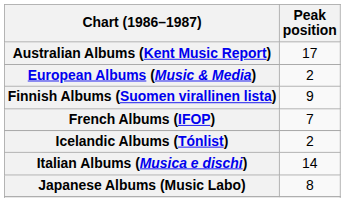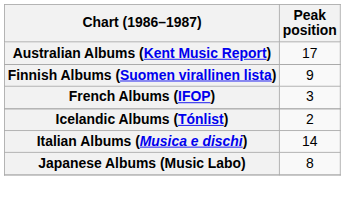 <table class="wikitable sortable plainrowheaders" style="text-align:center">
 <tr>
 <th scope="col">Chart (1986–1987)</th>
 <th scope="col">Peak<br>position</th>
 </tr>
 <tr>
 <th scope="row">Australian Albums (<a href='#'>Kent Music Report</a>)</th>
 <td>17</td>
 </tr>
 <tr>
 </tr>
 <tr>
 </tr>
 <tr>
 </tr>
 <tr>
-<th scope="row"><a href='#'>European Albums</a> (<em><a href='#'>Music & Media</a></em>)</th>
-<td>2</td>
-</tr>
-<tr>
 <th scope="row">Finnish Albums (<a href='#'>Suomen virallinen lista</a>)</th>
 <td>9</td>
 </tr>
 <tr>
 <th scope="row">French Albums (<a href='#'>IFOP</a>)</th>
-<td>7</td>
+<td>3</td>
 </tr>
 <tr>
 </tr>
 <tr>
 <th scope="row">Icelandic Albums (<a href='#'>Tónlist</a>)</th>
 <td>2</td>
 </tr>
 <tr>
 <th scope="row">Italian Albums (<em><a href='#'>Musica e dischi</a></em>)</th>
 <td>14</td>
 </tr>
 <tr>
 <th scope="row">Japanese Albums (Music Labo)</th>
 <td>8</td>
 </tr>
 <tr>
 </tr>
 <tr>
 </tr>
 <tr>
 </tr>
 <tr>
 </tr>
 <tr>
 </tr>
 <tr>
 </tr>
 </table>
